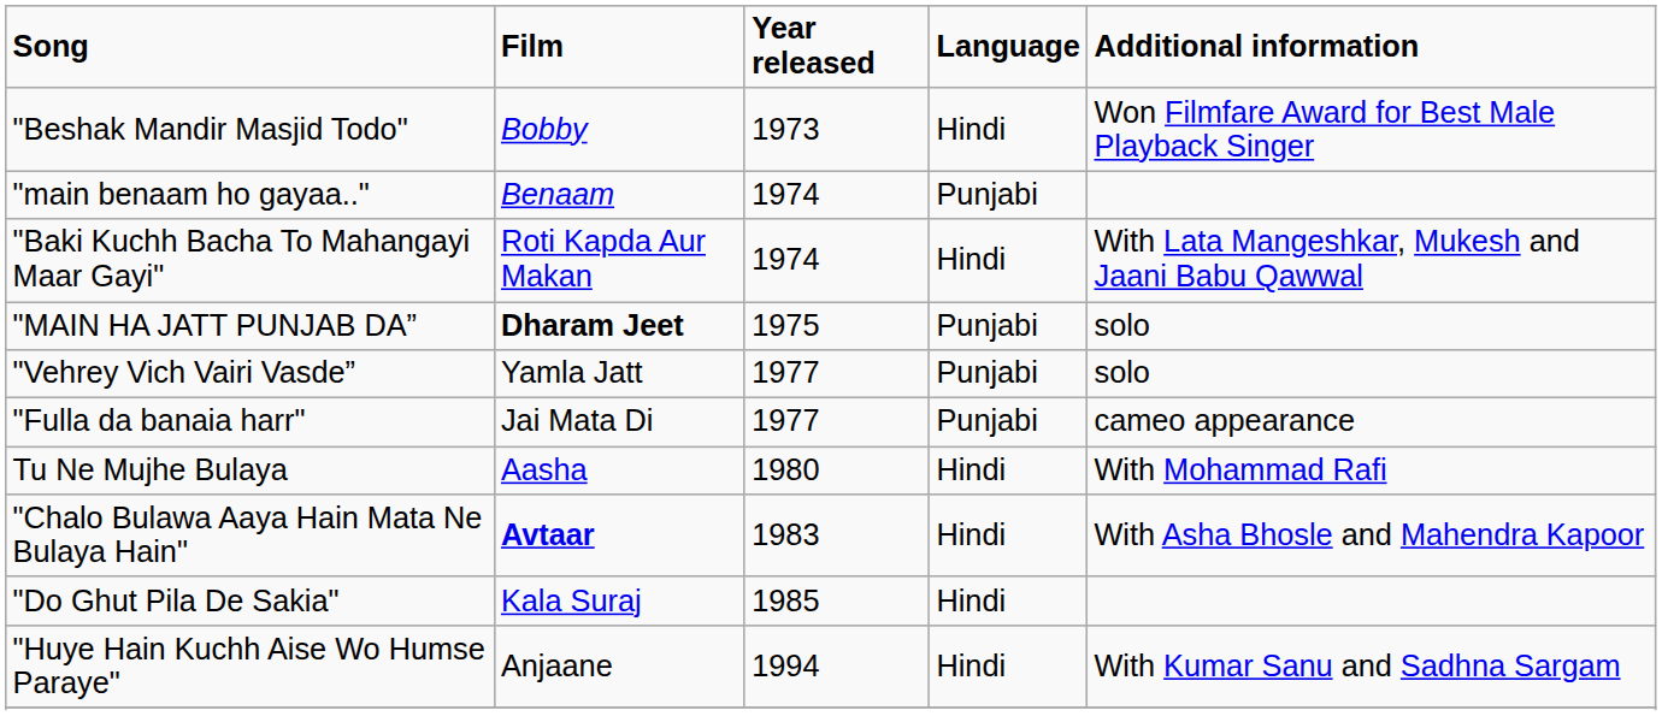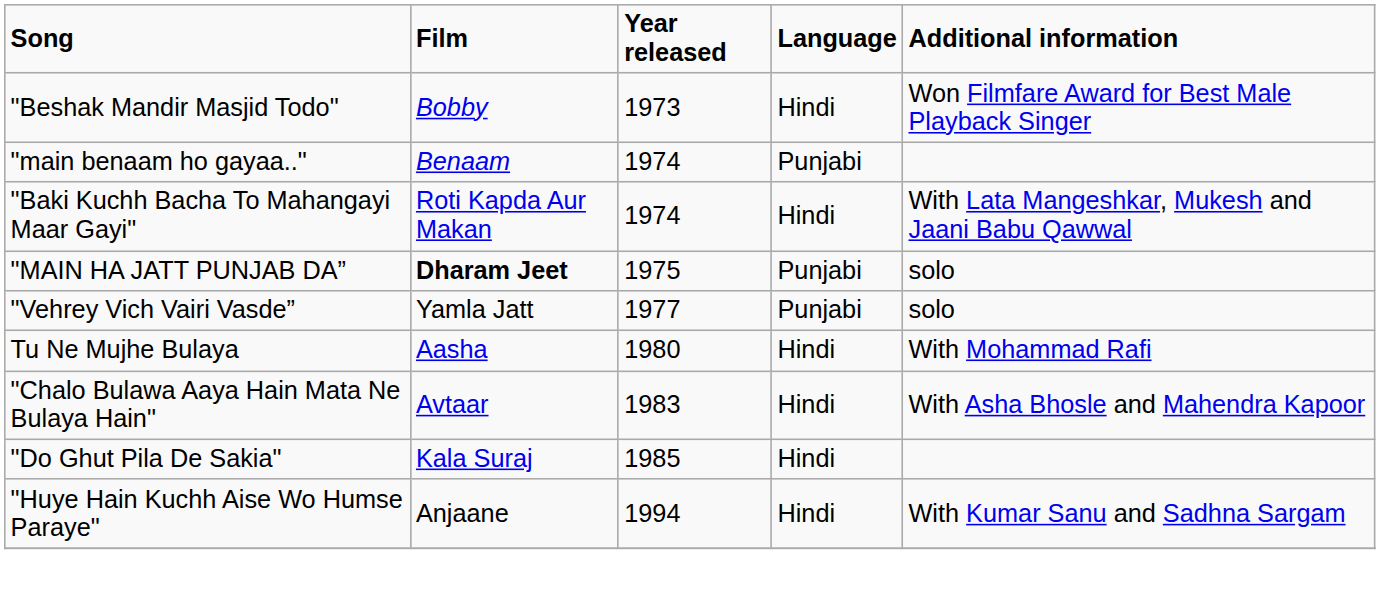 <table class="wikitable sortable">
 <tr>
 <td><strong>Song</strong></td>
 <td><strong>Film</strong></td>
 <td><strong>Year released</strong></td>
 <td><strong>Language</strong></td>
 <td><strong>Additional information</strong></td>
 </tr>
 <tr>
 <td>"Beshak Mandir Masjid Todo"</td>
 <td><em><a href='#'>Bobby</a></em></td>
 <td>1973</td>
 <td>Hindi</td>
 <td>Won <a href='#'>Filmfare Award for Best Male Playback Singer</a></td>
 </tr>
 <tr>
 <td>"main benaam ho gayaa.."</td>
 <td><em><a href='#'>Benaam</a></em></td>
 <td>1974</td>
 <td>Punjabi</td>
 <td></td>
 </tr>
 <tr>
 <td>"Baki Kuchh Bacha To Mahangayi Maar Gayi"</td>
 <td><a href='#'>Roti Kapda Aur Makan</a></td>
 <td>1974</td>
 <td>Hindi</td>
 <td>With <a href='#'>Lata Mangeshkar</a>, <a href='#'>Mukesh</a> and <a href='#'>Jaani Babu Qawwal</a></td>
 </tr>
 <tr>
 <td>"MAIN HA JATT PUNJAB DA”</td>
 <td><strong>Dharam Jeet</strong></td>
 <td>1975</td>
 <td>Punjabi</td>
 <td>solo</td>
 </tr>
 <tr>
 <td>"Vehrey Vich Vairi Vasde”</td>
 <td>Yamla Jatt</td>
 <td>1977</td>
 <td>Punjabi</td>
 <td>solo</td>
 </tr>
 <tr>
-<td>"Fulla da banaia harr"</td>
-<td>Jai Mata Di</td>
-<td>1977</td>
-<td>Punjabi</td>
-<td>cameo appearance</td>
-</tr>
-<tr>
 <td>Tu Ne Mujhe Bulaya</td>
 <td><a href='#'>Aasha</a></td>
 <td>1980</td>
 <td>Hindi</td>
 <td>With <a href='#'>Mohammad Rafi</a></td>
 </tr>
 <tr>
 <td>"Chalo Bulawa Aaya Hain Mata Ne Bulaya Hain"</td>
-<td><strong><a href='#'>Avtaar</a></strong></td>
+<td><a href='#'>Avtaar</a></td>
 <td>1983</td>
 <td>Hindi</td>
 <td>With <a href='#'>Asha Bhosle</a> and <a href='#'>Mahendra Kapoor</a></td>
 </tr>
 <tr>
 <td>"Do Ghut Pila De Sakia"</td>
 <td><a href='#'>Kala Suraj</a></td>
 <td>1985</td>
 <td>Hindi</td>
 <td></td>
 </tr>
 <tr>
 <td>"Huye Hain Kuchh Aise Wo Humse Paraye"</td>
 <td>Anjaane</td>
 <td>1994</td>
 <td>Hindi</td>
 <td>With <a href='#'>Kumar Sanu</a> and <a href='#'>Sadhna Sargam</a></td>
 </tr>
 <tr>
 </tr>
 <tr>
 </tr>
 </table>
